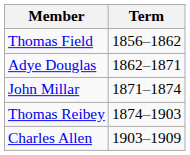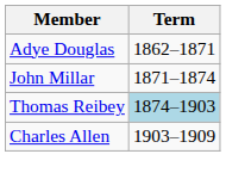 <table class="wikitable">
 <tr>
 <th>Member</th>
 <th>Term</th>
-</tr>
-<tr>
-<td><a href='#'>Thomas Field</a></td>
-<td>1856–1862</td>
 </tr>
 <tr>
 <td><a href='#'>Adye Douglas</a></td>
 <td>1862–1871</td>
 </tr>
 <tr>
 <td><a href='#'>John Millar</a></td>
 <td>1871–1874</td>
 </tr>
 <tr>
 <td><a href='#'>Thomas Reibey</a></td>
-<td>1874–1903</td>
+<td style="background: lightblue;">1874–1903</td>
 </tr>
 <tr>
 <td><a href='#'>Charles Allen</a></td>
 <td>1903–1909</td>
 </tr>
 </table>
